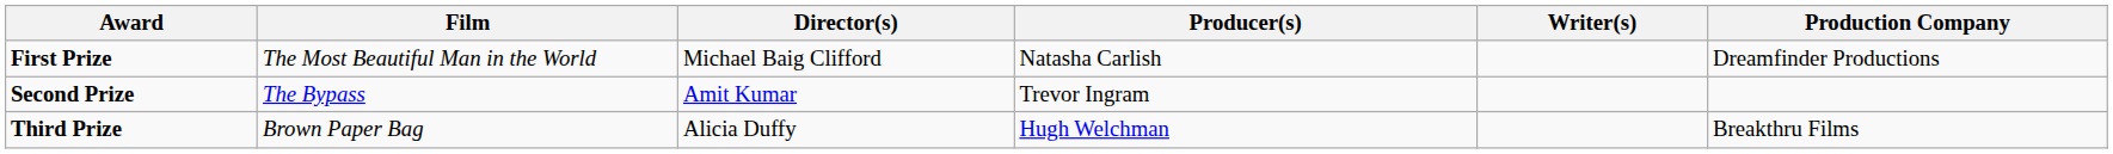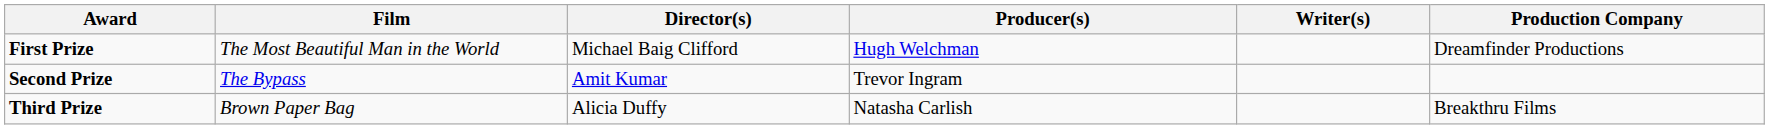 <table class="wikitable" width="95%" align="centre">
 <tr>
 <th width=12%>Award</th>
 <th width=20%>Film</th>
 <th width=16%>Director(s)</th>
 <th width=22%>Producer(s)</th>
 <th width=11%>Writer(s)</th>
 <th width=19%>Production Company</th>
 </tr>
 <tr>
 <td><strong>First Prize</strong></td>
 <td><em>The Most Beautiful Man in the World</em></td>
 <td>Michael Baig Clifford</td>
-<td>Natasha Carlish</td>
+<td><a href='#'>Hugh Welchman</a></td>
 <td></td>
 <td>Dreamfinder Productions</td>
 </tr>
 <tr>
 <td><strong>Second Prize</strong></td>
 <td><em><a href='#'>The Bypass</a></em></td>
 <td><a href='#'>Amit Kumar</a></td>
 <td>Trevor Ingram</td>
 <td></td>
 <td></td>
 </tr>
 <tr>
 <td><strong>Third Prize</strong></td>
 <td><em>Brown Paper Bag</em></td>
 <td>Alicia Duffy</td>
-<td><a href='#'>Hugh Welchman</a></td>
+<td>Natasha Carlish</td>
 <td></td>
 <td>Breakthru Films</td>
 </tr>
 </table>
